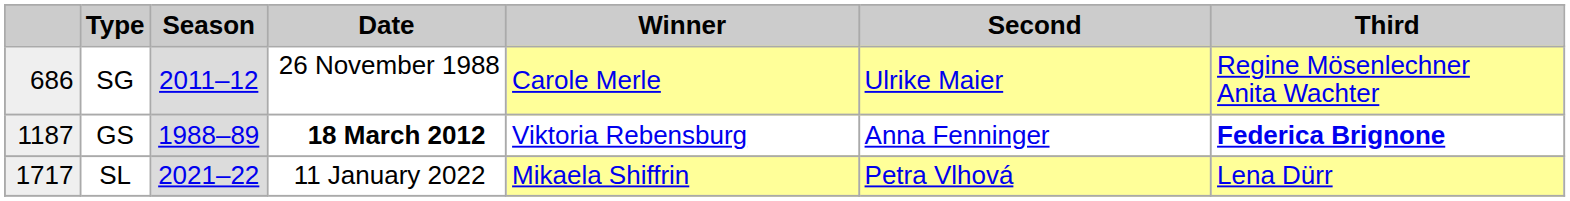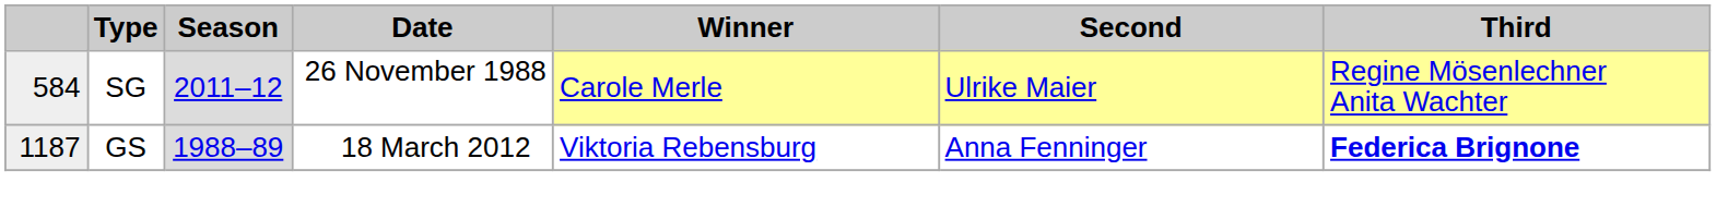 <table class="wikitable plainrowheaders" style="background:#fff; font-size:86%; line-height:15px; border:grey solid 1px; border-collapse:collapse;">
 <tr>
 <th style="background-color: #ccc;" width="33"></th>
 <th style="background-color: #ccc;" width="30">Type</th>
 <th style="background-color: #ccc;" width="55">Season</th>
 <th style="background-color: #ccc;" width="120">Date</th>
 <th style="background:#ccc;" width="180">Winner</th>
 <th style="background:#ccc;" width="180">Second</th>
 <th style="background:#ccc;" width="180">Third</th>
 </tr>
 <tr>
-<td align=right align=center bgcolor="#EFEFEF">686</td>
+<td align=right align=center bgcolor="#EFEFEF">584</td>
 <td align=center>SG</td>
 <td bgcolor=gainsboro align=center><a href='#'>2011–12</a></td>
 <td align=right>26 November 1988  </td>
 <td bgcolor=#FFFF99> <a href='#'>Carole Merle</a></td>
 <td bgcolor=#FFFF99> <a href='#'>Ulrike Maier</a></td>
 <td bgcolor=#FFFF99> <a href='#'>Regine Mösenlechner</a><br> <a href='#'>Anita Wachter</a></td>
 </tr>
 <tr>
 <td align=right align=center bgcolor="#EFEFEF">1187</td>
 <td align=center>GS</td>
 <td bgcolor=gainsboro align=center><a href='#'>1988–89</a></td>
-<td align=right><strong>18 March 2012  </strong></td>
+<td align=right>18 March 2012  </td>
 <td> <a href='#'>Viktoria Rebensburg</a></td>
 <td> <a href='#'>Anna Fenninger</a></td>
 <td><strong> <a href='#'>Federica Brignone</a></strong></td>
 </tr>
-<tr>
-<td align=right align=center bgcolor="#EFEFEF">1717</td>
-<td align=center>SL</td>
-<td bgcolor=gainsboro align=center><a href='#'>2021–22</a></td>
-<td align=right>11 January 2022  </td>
-<td bgcolor=#FFFF99> <a href='#'>Mikaela Shiffrin</a></td>
-<td bgcolor=#FFFF99> <a href='#'>Petra Vlhová</a></td>
-<td bgcolor=#FFFF99> <a href='#'>Lena Dürr</a></td>
-</tr>
 </table>
